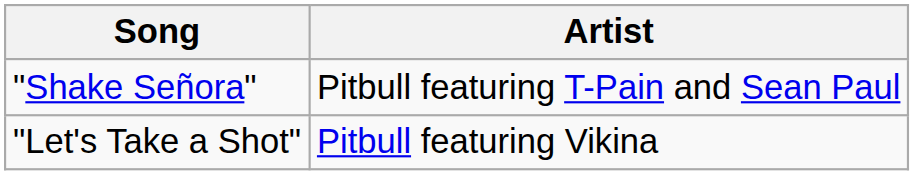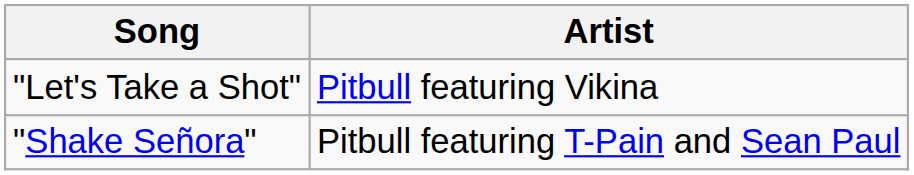 <table class="wikitable sortable" style="border-collapse:collapse;">
 <tr>
 <th scope="col">Song</th>
 <th scope="col">Artist</th>
 </tr>
 <tr>
+<td scope="row">"Let's Take a Shot"</td>
+<td><a href='#'>Pitbull</a> featuring Vikina</td>
+</tr>
+<tr>
 <td scope="row">"<a href='#'>Shake Señora</a>"</td>
 <td>Pitbull featuring <a href='#'>T-Pain</a> and <a href='#'>Sean Paul</a></td>
 </tr>
-<tr>
-<td scope="row">"Let's Take a Shot"</td>
-<td><a href='#'>Pitbull</a> featuring Vikina</td>
-</tr>
 </table>
